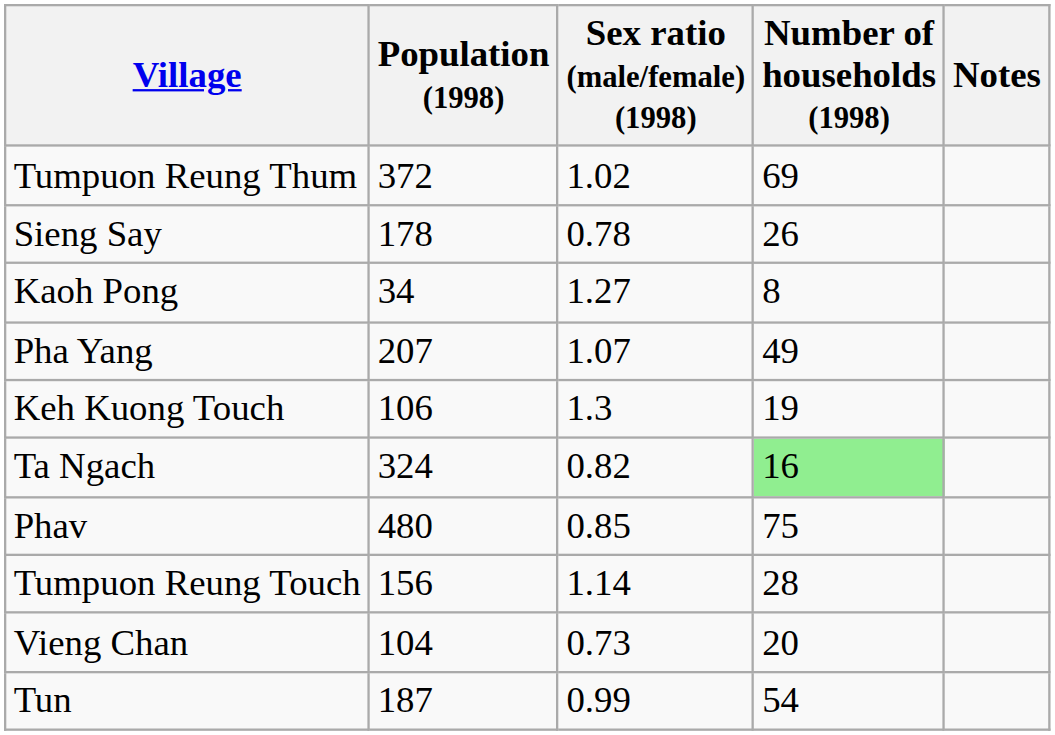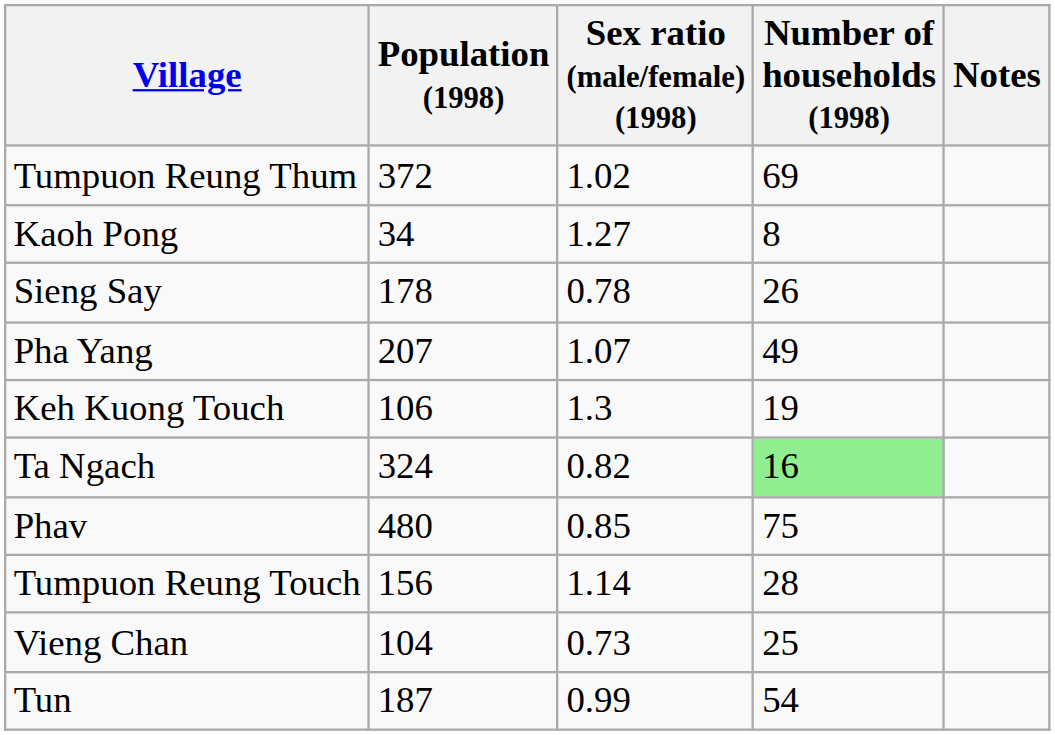 <table class="wikitable">
 <tr>
 <th><a href='#'>Village</a></th>
 <th>Population<br><small>(1998)</small></th>
 <th>Sex ratio<br><small>(male/female)</small><br><small>(1998)</small></th>
 <th>Number of<br>households<br><small>(1998)</small></th>
 <th>Notes</th>
 </tr>
 <tr>
 <td>Tumpuon Reung Thum</td>
 <td>372</td>
 <td>1.02</td>
 <td>69</td>
 <td></td>
 </tr>
 <tr>
+<td>Kaoh Pong</td>
+<td>34</td>
+<td>1.27</td>
+<td>8</td>
+<td></td>
+</tr>
+<tr>
 <td>Sieng Say</td>
 <td>178</td>
 <td>0.78</td>
 <td>26</td>
-<td></td>
-</tr>
-<tr>
-<td>Kaoh Pong</td>
-<td>34</td>
-<td>1.27</td>
-<td>8</td>
 <td></td>
 </tr>
 <tr>
 <td>Pha Yang</td>
 <td>207</td>
 <td>1.07</td>
 <td>49</td>
 <td></td>
 </tr>
 <tr>
 <td>Keh Kuong Touch</td>
 <td>106</td>
 <td>1.3</td>
 <td>19</td>
 <td></td>
 </tr>
 <tr>
 <td>Ta Ngach</td>
 <td>324</td>
 <td>0.82</td>
 <td style="background: lightgreen;">16</td>
 <td></td>
 </tr>
 <tr>
 <td>Phav</td>
 <td>480</td>
 <td>0.85</td>
 <td>75</td>
 <td></td>
 </tr>
 <tr>
 <td>Tumpuon Reung Touch</td>
 <td>156</td>
 <td>1.14</td>
 <td>28</td>
 <td></td>
 </tr>
 <tr>
 <td>Vieng Chan</td>
 <td>104</td>
 <td>0.73</td>
-<td>20</td>
+<td>25</td>
 <td></td>
 </tr>
 <tr>
 <td>Tun</td>
 <td>187</td>
 <td>0.99</td>
 <td>54</td>
 <td></td>
 </tr>
 </table>
